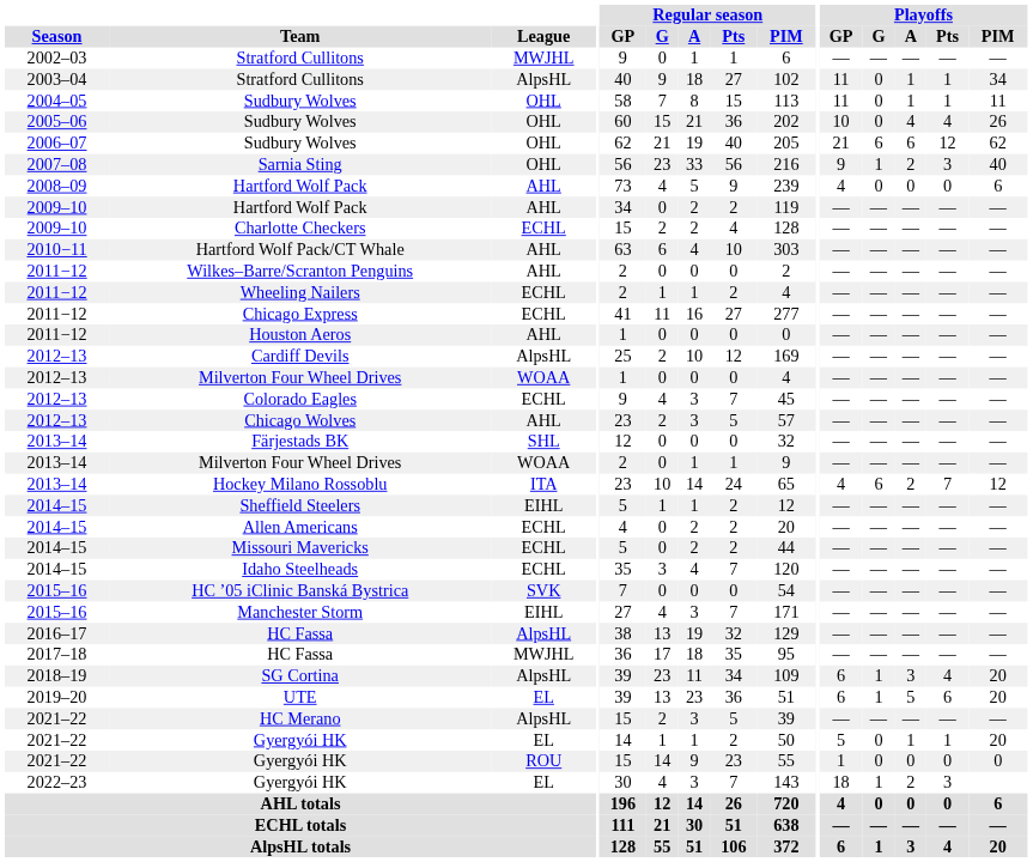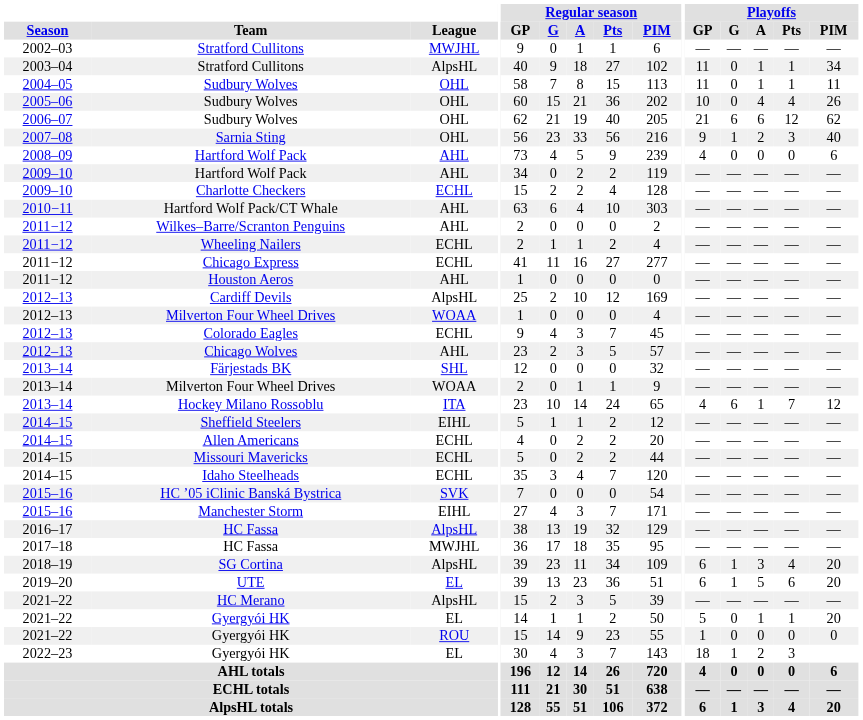 <table border="0" cellpadding="1" cellspacing="0" style="text-align:center; width:60em">
 <tr bgcolor="#e0e0e0">
 <th colspan="3" bgcolor="#ffffff"></th>
 <th rowspan="99" bgcolor="#ffffff"></th>
 <th colspan="5"><a href='#'>Regular season</a></th>
 <th rowspan="99" bgcolor="#ffffff"></th>
 <th colspan="5"><a href='#'>Playoffs</a></th>
 </tr>
 <tr bgcolor="#e0e0e0">
 <th><a href='#'>Season</a></th>
 <th>Team</th>
 <th>League</th>
 <th>GP</th>
 <th><a href='#'>G</a></th>
 <th><a href='#'>A</a></th>
 <th><a href='#'>Pts</a></th>
 <th><a href='#'>PIM</a></th>
 <th>GP</th>
 <th>G</th>
 <th>A</th>
 <th>Pts</th>
 <th>PIM</th>
 </tr>
 <tr>
 <td>2002–03</td>
 <td><a href='#'>Stratford Cullitons</a></td>
 <td><a href='#'>MWJHL</a></td>
 <td>9</td>
 <td>0</td>
 <td>1</td>
 <td>1</td>
 <td>6</td>
 <td>—</td>
 <td>—</td>
 <td>—</td>
 <td>—</td>
 <td>—</td>
 </tr>
 <tr bgcolor="#f0f0f0">
 <td>2003–04</td>
 <td>Stratford Cullitons</td>
 <td>AlpsHL</td>
 <td>40</td>
 <td>9</td>
 <td>18</td>
 <td>27</td>
 <td>102</td>
 <td>11</td>
 <td>0</td>
 <td>1</td>
 <td>1</td>
 <td>34</td>
 </tr>
 <tr>
 <td><a href='#'>2004–05</a></td>
 <td><a href='#'>Sudbury Wolves</a></td>
 <td><a href='#'>OHL</a></td>
 <td>58</td>
 <td>7</td>
 <td>8</td>
 <td>15</td>
 <td>113</td>
 <td>11</td>
 <td>0</td>
 <td>1</td>
 <td>1</td>
 <td>11</td>
 </tr>
 <tr bgcolor="#f0f0f0">
 <td><a href='#'>2005–06</a></td>
 <td>Sudbury Wolves</td>
 <td>OHL</td>
 <td>60</td>
 <td>15</td>
 <td>21</td>
 <td>36</td>
 <td>202</td>
 <td>10</td>
 <td>0</td>
 <td>4</td>
 <td>4</td>
 <td>26</td>
 </tr>
 <tr>
 <td><a href='#'>2006–07</a></td>
 <td>Sudbury Wolves</td>
 <td>OHL</td>
 <td>62</td>
 <td>21</td>
 <td>19</td>
 <td>40</td>
 <td>205</td>
 <td>21</td>
 <td>6</td>
 <td>6</td>
 <td>12</td>
 <td>62</td>
 </tr>
 <tr bgcolor="#f0f0f0">
 <td><a href='#'>2007–08</a></td>
 <td><a href='#'>Sarnia Sting</a></td>
 <td>OHL</td>
 <td>56</td>
 <td>23</td>
 <td>33</td>
 <td>56</td>
 <td>216</td>
 <td>9</td>
 <td>1</td>
 <td>2</td>
 <td>3</td>
 <td>40</td>
 </tr>
 <tr>
 <td><a href='#'>2008–09</a></td>
 <td><a href='#'>Hartford Wolf Pack</a></td>
 <td><a href='#'>AHL</a></td>
 <td>73</td>
 <td>4</td>
 <td>5</td>
 <td>9</td>
 <td>239</td>
 <td>4</td>
 <td>0</td>
 <td>0</td>
 <td>0</td>
 <td>6</td>
 </tr>
 <tr bgcolor="#f0f0f0">
 <td><a href='#'>2009–10</a></td>
 <td>Hartford Wolf Pack</td>
 <td>AHL</td>
 <td>34</td>
 <td>0</td>
 <td>2</td>
 <td>2</td>
 <td>119</td>
 <td>—</td>
 <td>—</td>
 <td>—</td>
 <td>—</td>
 <td>—</td>
 </tr>
 <tr>
 <td><a href='#'>2009–10</a></td>
 <td><a href='#'>Charlotte Checkers</a></td>
 <td><a href='#'>ECHL</a></td>
 <td>15</td>
 <td>2</td>
 <td>2</td>
 <td>4</td>
 <td>128</td>
 <td>—</td>
 <td>—</td>
 <td>—</td>
 <td>—</td>
 <td>—</td>
 </tr>
 <tr bgcolor="#f0f0f0">
 <td><a href='#'>2010−11</a></td>
 <td>Hartford Wolf Pack/CT Whale</td>
 <td>AHL</td>
 <td>63</td>
 <td>6</td>
 <td>4</td>
 <td>10</td>
 <td>303</td>
 <td>—</td>
 <td>—</td>
 <td>—</td>
 <td>—</td>
 <td>—</td>
 </tr>
 <tr>
 <td><a href='#'>2011−12</a></td>
 <td><a href='#'>Wilkes–Barre/Scranton Penguins</a></td>
 <td>AHL</td>
 <td>2</td>
 <td>0</td>
 <td>0</td>
 <td>0</td>
 <td>2</td>
 <td>—</td>
 <td>—</td>
 <td>—</td>
 <td>—</td>
 <td>—</td>
 </tr>
 <tr bgcolor="#f0f0f0">
 <td><a href='#'>2011−12</a></td>
 <td><a href='#'>Wheeling Nailers</a></td>
 <td>ECHL</td>
 <td>2</td>
 <td>1</td>
 <td>1</td>
 <td>2</td>
 <td>4</td>
 <td>—</td>
 <td>—</td>
 <td>—</td>
 <td>—</td>
 <td>—</td>
 </tr>
 <tr>
 <td>2011−12</td>
 <td><a href='#'>Chicago Express</a></td>
 <td>ECHL</td>
 <td>41</td>
 <td>11</td>
 <td>16</td>
 <td>27</td>
 <td>277</td>
 <td>—</td>
 <td>—</td>
 <td>—</td>
 <td>—</td>
 <td>—</td>
 </tr>
 <tr bgcolor="#f0f0f0">
 <td>2011−12</td>
 <td><a href='#'>Houston Aeros</a></td>
 <td>AHL</td>
 <td>1</td>
 <td>0</td>
 <td>0</td>
 <td>0</td>
 <td>0</td>
 <td>—</td>
 <td>—</td>
 <td>—</td>
 <td>—</td>
 <td>—</td>
 </tr>
 <tr>
 <td><a href='#'>2012–13</a></td>
 <td><a href='#'>Cardiff Devils</a></td>
 <td>AlpsHL</td>
 <td>25</td>
 <td>2</td>
 <td>10</td>
 <td>12</td>
 <td>169</td>
 <td>—</td>
 <td>—</td>
 <td>—</td>
 <td>—</td>
 <td>—</td>
 </tr>
 <tr bgcolor="#f0f0f0">
 <td>2012–13</td>
 <td><a href='#'>Milverton Four Wheel Drives</a></td>
 <td><a href='#'>WOAA</a></td>
 <td>1</td>
 <td>0</td>
 <td>0</td>
 <td>0</td>
 <td>4</td>
 <td>—</td>
 <td>—</td>
 <td>—</td>
 <td>—</td>
 <td>—</td>
 </tr>
 <tr>
 <td><a href='#'>2012–13</a></td>
 <td><a href='#'>Colorado Eagles</a></td>
 <td>ECHL</td>
 <td>9</td>
 <td>4</td>
 <td>3</td>
 <td>7</td>
 <td>45</td>
 <td>—</td>
 <td>—</td>
 <td>—</td>
 <td>—</td>
 <td>—</td>
 </tr>
 <tr bgcolor="#f0f0f0">
 <td><a href='#'>2012–13</a></td>
 <td><a href='#'>Chicago Wolves</a></td>
 <td>AHL</td>
 <td>23</td>
 <td>2</td>
 <td>3</td>
 <td>5</td>
 <td>57</td>
 <td>—</td>
 <td>—</td>
 <td>—</td>
 <td>—</td>
 <td>—</td>
 </tr>
 <tr>
 <td><a href='#'>2013–14</a></td>
 <td><a href='#'>Färjestads BK</a></td>
 <td><a href='#'>SHL</a></td>
 <td>12</td>
 <td>0</td>
 <td>0</td>
 <td>0</td>
 <td>32</td>
 <td>—</td>
 <td>—</td>
 <td>—</td>
 <td>—</td>
 <td>—</td>
 </tr>
 <tr bgcolor="#f0f0f0">
 <td>2013–14</td>
 <td>Milverton Four Wheel Drives</td>
 <td>WOAA</td>
 <td>2</td>
 <td>0</td>
 <td>1</td>
 <td>1</td>
 <td>9</td>
 <td>—</td>
 <td>—</td>
 <td>—</td>
 <td>—</td>
 <td>—</td>
 </tr>
 <tr>
 <td><a href='#'>2013–14</a></td>
 <td><a href='#'>Hockey Milano Rossoblu</a></td>
 <td><a href='#'>ITA</a></td>
 <td>23</td>
 <td>10</td>
 <td>14</td>
 <td>24</td>
 <td>65</td>
 <td>4</td>
 <td>6</td>
-<td>2</td>
+<td>1</td>
 <td>7</td>
 <td>12</td>
 </tr>
 <tr bgcolor="#f0f0f0">
 <td><a href='#'>2014–15</a></td>
 <td><a href='#'>Sheffield Steelers</a></td>
 <td>EIHL</td>
 <td>5</td>
 <td>1</td>
 <td>1</td>
 <td>2</td>
 <td>12</td>
 <td>—</td>
 <td>—</td>
 <td>—</td>
 <td>—</td>
 <td>—</td>
 </tr>
 <tr>
 <td><a href='#'>2014–15</a></td>
 <td><a href='#'>Allen Americans</a></td>
 <td>ECHL</td>
 <td>4</td>
 <td>0</td>
 <td>2</td>
 <td>2</td>
 <td>20</td>
 <td>—</td>
 <td>—</td>
 <td>—</td>
 <td>—</td>
 <td>—</td>
 </tr>
 <tr bgcolor="#f0f0f0">
 <td>2014–15</td>
 <td><a href='#'>Missouri Mavericks</a></td>
 <td>ECHL</td>
 <td>5</td>
 <td>0</td>
 <td>2</td>
 <td>2</td>
 <td>44</td>
 <td>—</td>
 <td>—</td>
 <td>—</td>
 <td>—</td>
 <td>—</td>
 </tr>
 <tr>
 <td>2014–15</td>
 <td><a href='#'>Idaho Steelheads</a></td>
 <td>ECHL</td>
 <td>35</td>
 <td>3</td>
 <td>4</td>
 <td>7</td>
 <td>120</td>
 <td>—</td>
 <td>—</td>
 <td>—</td>
 <td>—</td>
 <td>—</td>
 </tr>
 <tr bgcolor="#f0f0f0">
 <td><a href='#'>2015–16</a></td>
 <td><a href='#'>HC ’05 iClinic Banská Bystrica</a></td>
 <td><a href='#'>SVK</a></td>
 <td>7</td>
 <td>0</td>
 <td>0</td>
 <td>0</td>
 <td>54</td>
 <td>—</td>
 <td>—</td>
 <td>—</td>
 <td>—</td>
 <td>—</td>
 </tr>
 <tr>
 <td><a href='#'>2015–16</a></td>
 <td><a href='#'>Manchester Storm</a></td>
 <td>EIHL</td>
 <td>27</td>
 <td>4</td>
 <td>3</td>
 <td>7</td>
 <td>171</td>
 <td>—</td>
 <td>—</td>
 <td>—</td>
 <td>—</td>
 <td>—</td>
 </tr>
 <tr bgcolor="#f0f0f0">
 <td>2016–17</td>
 <td><a href='#'>HC Fassa</a></td>
 <td><a href='#'>AlpsHL</a></td>
 <td>38</td>
 <td>13</td>
 <td>19</td>
 <td>32</td>
 <td>129</td>
 <td>—</td>
 <td>—</td>
 <td>—</td>
 <td>—</td>
 <td>—</td>
 </tr>
 <tr>
 <td>2017–18</td>
 <td>HC Fassa</td>
 <td>MWJHL</td>
 <td>36</td>
 <td>17</td>
 <td>18</td>
 <td>35</td>
 <td>95</td>
 <td>—</td>
 <td>—</td>
 <td>—</td>
 <td>—</td>
 <td>—</td>
 </tr>
 <tr bgcolor="#f0f0f0">
 <td>2018–19</td>
 <td><a href='#'>SG Cortina</a></td>
 <td>AlpsHL</td>
 <td>39</td>
 <td>23</td>
 <td>11</td>
 <td>34</td>
 <td>109</td>
 <td>6</td>
 <td>1</td>
 <td>3</td>
 <td>4</td>
 <td>20</td>
 </tr>
 <tr>
 <td>2019–20</td>
 <td><a href='#'>UTE</a></td>
 <td><a href='#'>EL</a></td>
 <td>39</td>
 <td>13</td>
 <td>23</td>
 <td>36</td>
 <td>51</td>
 <td>6</td>
 <td>1</td>
 <td>5</td>
 <td>6</td>
 <td>20</td>
 </tr>
 <tr bgcolor="#f0f0f0">
 <td>2021–22</td>
 <td><a href='#'>HC Merano</a></td>
 <td>AlpsHL</td>
 <td>15</td>
 <td>2</td>
 <td>3</td>
 <td>5</td>
 <td>39</td>
 <td>—</td>
 <td>—</td>
 <td>—</td>
 <td>—</td>
 <td>—</td>
 </tr>
 <tr>
 <td>2021–22</td>
 <td><a href='#'>Gyergyói HK</a></td>
 <td>EL</td>
 <td>14</td>
 <td>1</td>
 <td>1</td>
 <td>2</td>
 <td>50</td>
 <td>5</td>
 <td>0</td>
 <td>1</td>
 <td>1</td>
 <td>20</td>
 </tr>
 <tr bgcolor="#f0f0f0">
 <td>2021–22</td>
 <td>Gyergyói HK</td>
 <td><a href='#'>ROU</a></td>
 <td>15</td>
 <td>14</td>
 <td>9</td>
 <td>23</td>
 <td>55</td>
 <td>1</td>
 <td>0</td>
 <td>0</td>
 <td>0</td>
 <td>0</td>
 </tr>
 <tr>
 <td>2022–23</td>
 <td>Gyergyói HK</td>
 <td>EL</td>
 <td>30</td>
 <td>4</td>
 <td>3</td>
 <td>7</td>
 <td>143</td>
 <td>18</td>
 <td>1</td>
 <td>2</td>
 <td>3</td>
 <td></td>
 </tr>
 <tr bgcolor="#e0e0e0">
 <th colspan="3">AHL totals</th>
 <th>196</th>
 <th>12</th>
 <th>14</th>
 <th>26</th>
 <th>720</th>
 <th>4</th>
 <th>0</th>
 <th>0</th>
 <th>0</th>
 <th>6</th>
 </tr>
 <tr bgcolor="#e0e0e0">
 <th colspan="3">ECHL totals</th>
 <th>111</th>
 <th>21</th>
 <th>30</th>
 <th>51</th>
 <th>638</th>
 <th>—</th>
 <th>—</th>
 <th>—</th>
 <th>—</th>
 <th>—</th>
 </tr>
 <tr bgcolor="#e0e0e0">
 <th colspan="3">AlpsHL totals</th>
 <th>128</th>
 <th>55</th>
 <th>51</th>
 <th>106</th>
 <th>372</th>
 <th>6</th>
 <th>1</th>
 <th>3</th>
 <th>4</th>
 <th>20</th>
 </tr>
 </table>
